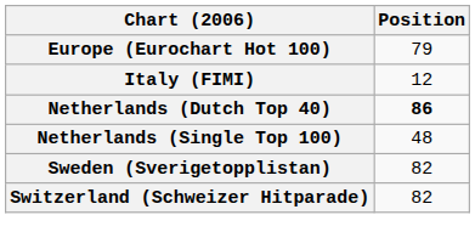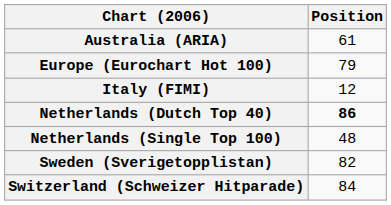 <table class="wikitable plainrowheaders sortable">
 <tr>
 <th>Chart (2006)</th>
 <th>Position</th>
+</tr>
+<tr>
+<th scope="row">Australia (ARIA)</th>
+<td align="center">61</td>
 </tr>
 <tr>
 <th scope="row">Europe (Eurochart Hot 100)</th>
 <td align="center">79</td>
 </tr>
 <tr>
 <th scope="row">Italy (FIMI)</th>
 <td align="center">12</td>
 </tr>
 <tr>
 <th scope="row">Netherlands (Dutch Top 40)</th>
 <td align="center"><strong>86</strong></td>
 </tr>
 <tr>
 <th scope="row">Netherlands (Single Top 100)</th>
 <td align="center">48</td>
 </tr>
 <tr>
 <th scope="row">Sweden (Sverigetopplistan)</th>
 <td align="center">82</td>
 </tr>
 <tr>
 <th scope="row">Switzerland (Schweizer Hitparade)</th>
-<td align="center">82</td>
+<td align="center">84</td>
 </tr>
 </table>
